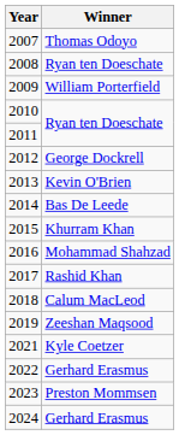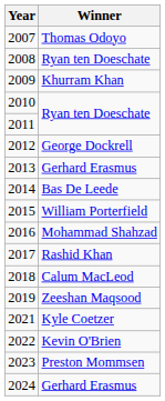 <table class="wikitable">
 <tr>
 <th>Year</th>
 <th>Winner</th>
 </tr>
 <tr>
 <td>2007</td>
 <td> <a href='#'>Thomas Odoyo</a></td>
 </tr>
 <tr>
 <td>2008</td>
 <td> <a href='#'>Ryan ten Doeschate</a></td>
 </tr>
 <tr>
 <td>2009</td>
-<td> <a href='#'>William Porterfield</a></td>
+<td> <a href='#'>Khurram Khan</a></td>
 </tr>
 <tr>
 <td>2010</td>
 <td rowspan="2"> <a href='#'>Ryan ten Doeschate</a></td>
 </tr>
 <tr>
 <td>2011</td>
 </tr>
 <tr>
 <td>2012</td>
 <td> <a href='#'>George Dockrell</a></td>
 </tr>
 <tr>
 <td>2013</td>
-<td> <a href='#'>Kevin O'Brien</a></td>
+<td> <a href='#'>Gerhard Erasmus</a></td>
 </tr>
 <tr>
 <td>2014</td>
 <td> <a href='#'>Bas De Leede</a></td>
 </tr>
 <tr>
 <td>2015</td>
-<td> <a href='#'>Khurram Khan</a></td>
+<td> <a href='#'>William Porterfield</a></td>
 </tr>
 <tr>
 <td>2016</td>
 <td> <a href='#'>Mohammad Shahzad</a></td>
 </tr>
 <tr>
 <td>2017</td>
 <td> <a href='#'>Rashid Khan</a></td>
 </tr>
 <tr>
 <td>2018</td>
 <td> <a href='#'>Calum MacLeod</a></td>
 </tr>
 <tr>
 <td>2019</td>
 <td> <a href='#'>Zeeshan Maqsood</a></td>
 </tr>
 <tr>
 <td>2021</td>
 <td> <a href='#'>Kyle Coetzer</a></td>
 </tr>
 <tr>
 <td>2022</td>
-<td> <a href='#'>Gerhard Erasmus</a></td>
+<td> <a href='#'>Kevin O'Brien</a></td>
 </tr>
 <tr>
 <td>2023</td>
 <td> <a href='#'>Preston Mommsen</a></td>
 </tr>
 <tr>
 <td>2024</td>
 <td> <a href='#'>Gerhard Erasmus</a></td>
 </tr>
 </table>
